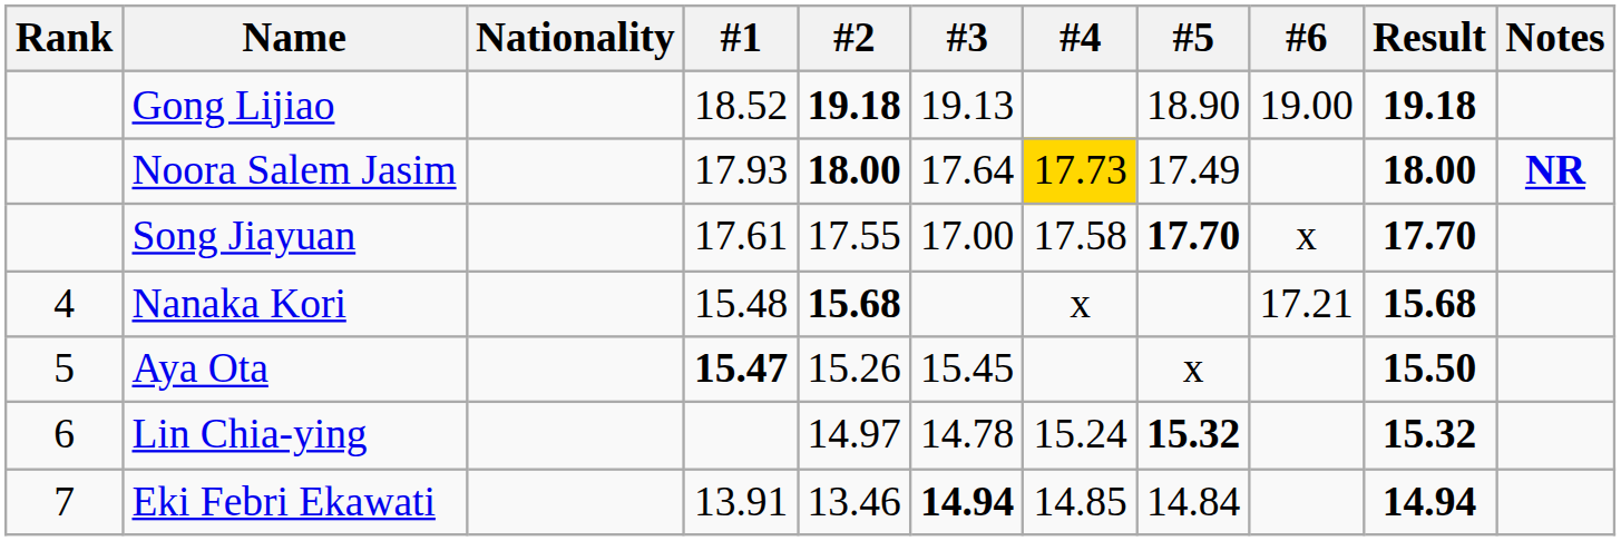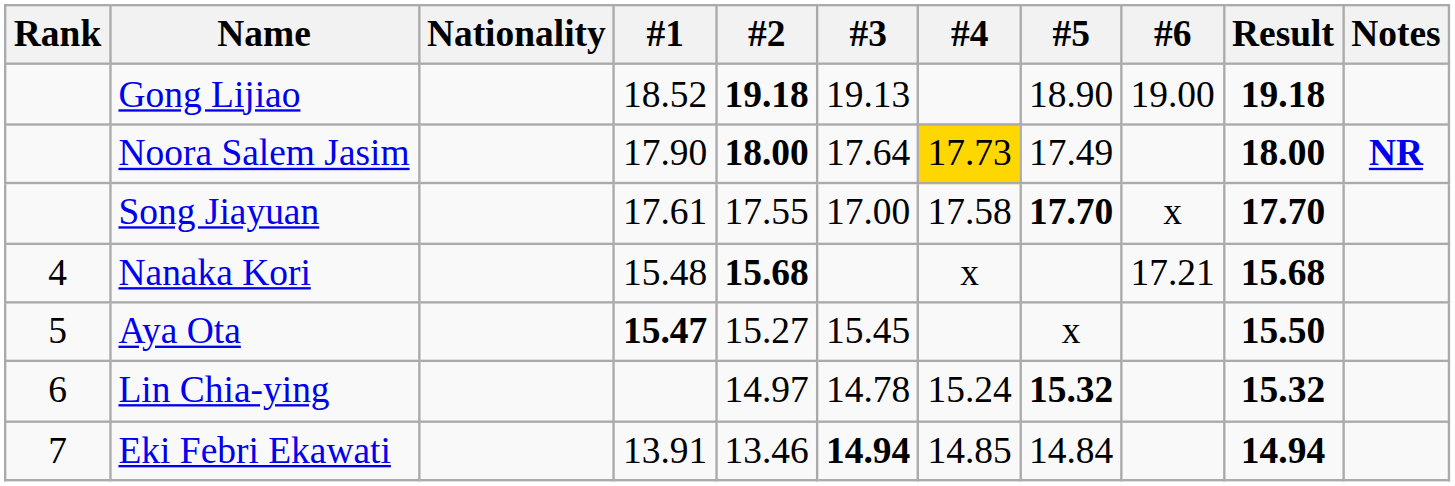 <table class="wikitable sortable" style="text-align:center">
 <tr>
 <th>Rank</th>
 <th>Name</th>
 <th>Nationality</th>
 <th>#1</th>
 <th>#2</th>
 <th>#3</th>
 <th>#4</th>
 <th>#5</th>
 <th>#6</th>
 <th>Result</th>
 <th>Notes</th>
 </tr>
 <tr>
 <td></td>
 <td align=left><a href='#'>Gong Lijiao</a></td>
 <td align=left></td>
 <td>18.52</td>
 <td><strong>19.18</strong></td>
 <td>19.13</td>
 <td></td>
 <td>18.90</td>
 <td>19.00</td>
 <td><strong>19.18</strong></td>
 <td></td>
 </tr>
 <tr>
 <td></td>
 <td align=left><a href='#'>Noora Salem Jasim</a></td>
 <td align=left></td>
-<td>17.93</td>
+<td>17.90</td>
 <td><strong>18.00</strong></td>
 <td>17.64</td>
 <td style="background: gold;">17.73</td>
 <td>17.49</td>
 <td></td>
 <td><strong>18.00</strong></td>
 <td><strong><a href='#'>NR</a></strong></td>
 </tr>
 <tr>
 <td></td>
 <td align=left><a href='#'>Song Jiayuan</a></td>
 <td align=left></td>
 <td>17.61</td>
 <td>17.55</td>
 <td>17.00</td>
 <td>17.58</td>
 <td><strong>17.70</strong></td>
 <td>x</td>
 <td><strong>17.70</strong></td>
 <td></td>
 </tr>
 <tr>
 <td>4</td>
 <td align=left><a href='#'>Nanaka Kori</a></td>
 <td align=left></td>
 <td>15.48</td>
 <td><strong>15.68</strong></td>
 <td></td>
 <td>x</td>
 <td></td>
 <td>17.21</td>
 <td><strong>15.68</strong></td>
 <td></td>
 </tr>
 <tr>
 <td>5</td>
 <td align=left><a href='#'>Aya Ota</a></td>
 <td align=left></td>
 <td><strong>15.47</strong></td>
-<td>15.26</td>
+<td>15.27</td>
 <td>15.45</td>
 <td></td>
 <td>x</td>
 <td></td>
 <td><strong>15.50</strong></td>
 <td></td>
 </tr>
 <tr>
 <td>6</td>
 <td align=left><a href='#'>Lin Chia-ying</a></td>
 <td align=left></td>
 <td></td>
 <td>14.97</td>
 <td>14.78</td>
 <td>15.24</td>
 <td><strong>15.32</strong></td>
 <td></td>
 <td><strong>15.32</strong></td>
 <td></td>
 </tr>
 <tr>
 <td>7</td>
 <td align=left><a href='#'>Eki Febri Ekawati</a></td>
 <td align=left></td>
 <td>13.91</td>
 <td>13.46</td>
 <td><strong>14.94</strong></td>
 <td>14.85</td>
 <td>14.84</td>
 <td></td>
 <td><strong>14.94</strong></td>
 <td></td>
 </tr>
 </table>
